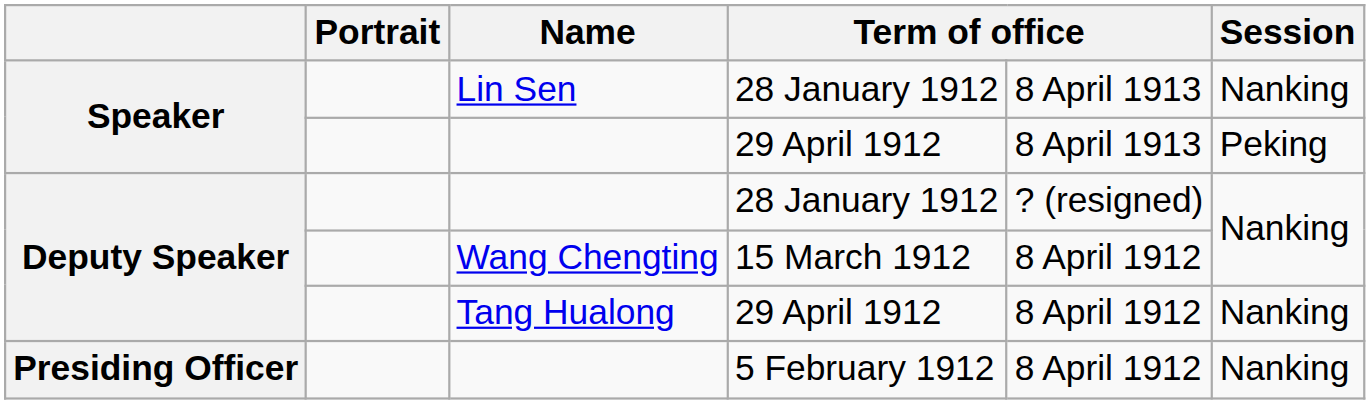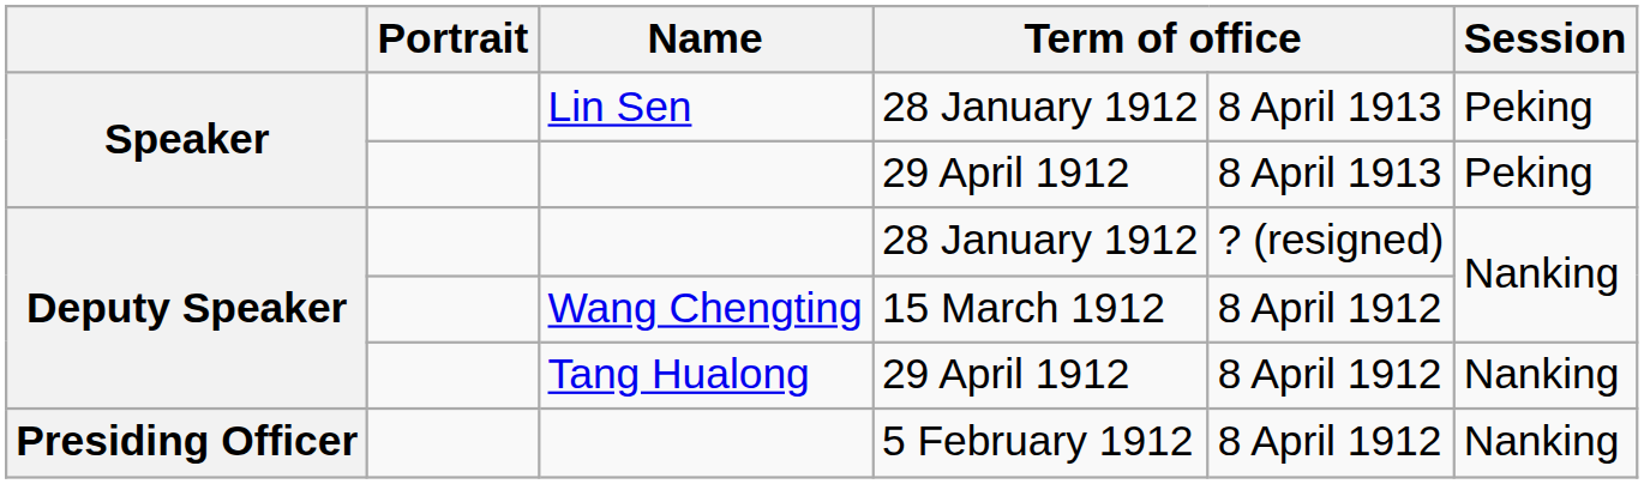 <table class="wikitable">
 <tr>
 <th></th>
 <th>Portrait</th>
 <th>Name</th>
 <th colspan="2">Term of office</th>
 <th>Session</th>
 </tr>
 <tr>
 <th rowspan="2">Speaker</th>
 <td></td>
 <td><a href='#'>Lin Sen</a></td>
 <td>28 January 1912</td>
 <td>8 April 1913</td>
-<td>Nanking</td>
+<td>Peking</td>
 </tr>
 <tr>
 <td></td>
 <td></td>
 <td>29 April 1912</td>
 <td>8 April 1913</td>
 <td>Peking</td>
 </tr>
 <tr>
 <th rowspan="3">Deputy Speaker</th>
 <td></td>
 <td></td>
 <td>28 January 1912</td>
 <td>? (resigned)</td>
 <td rowspan="2">Nanking</td>
 </tr>
 <tr>
 <td></td>
 <td><a href='#'>Wang Chengting</a></td>
 <td>15 March 1912</td>
 <td>8 April 1912</td>
 </tr>
 <tr>
 <td></td>
 <td><a href='#'>Tang Hualong</a></td>
 <td>29 April 1912</td>
 <td>8 April 1912</td>
 <td>Nanking</td>
 </tr>
 <tr>
 <th>Presiding Officer</th>
 <td></td>
 <td></td>
 <td>5 February 1912</td>
 <td>8 April 1912</td>
 <td>Nanking</td>
 </tr>
 </table>
